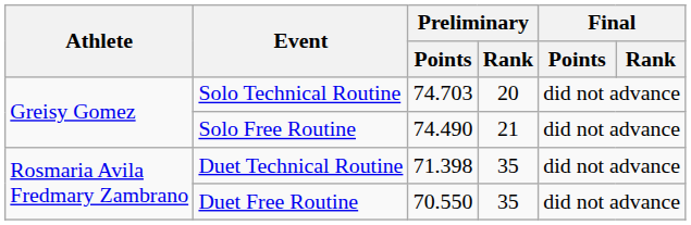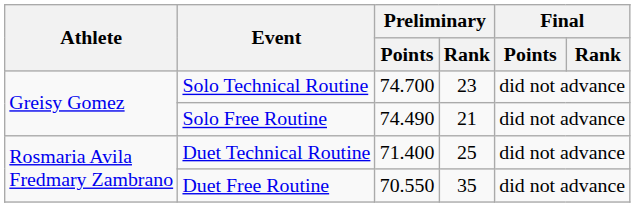 <table class=wikitable style="font-size:90%">
 <tr>
 <th rowspan="2">Athlete</th>
 <th rowspan="2">Event</th>
 <th colspan="2">Preliminary</th>
 <th colspan="2">Final</th>
 </tr>
 <tr>
 <th>Points</th>
 <th>Rank</th>
 <th>Points</th>
 <th>Rank</th>
 </tr>
 <tr>
 <td rowspan="2"><a href='#'>Greisy Gomez</a></td>
 <td><a href='#'>Solo Technical Routine</a></td>
-<td align=center>74.703</td>
-<td align=center>20</td>
+<td align=center>74.700</td>
+<td align=center>23</td>
 <td align=center colspan=2>did not advance</td>
 </tr>
 <tr>
 <td><a href='#'>Solo Free Routine</a></td>
 <td align=center>74.490</td>
 <td align=center>21</td>
 <td align=center colspan=2>did not advance</td>
 </tr>
 <tr>
 <td rowspan="2"><a href='#'>Rosmaria Avila</a><br><a href='#'>Fredmary Zambrano</a></td>
 <td><a href='#'>Duet Technical Routine</a></td>
-<td align=center>71.398</td>
-<td align=center>35</td>
+<td align=center>71.400</td>
+<td align=center>25</td>
 <td align=center colspan=2>did not advance</td>
 </tr>
 <tr>
 <td><a href='#'>Duet Free Routine</a></td>
 <td align=center>70.550</td>
 <td align=center>35</td>
 <td align=center colspan=2>did not advance</td>
 </tr>
 </table>
